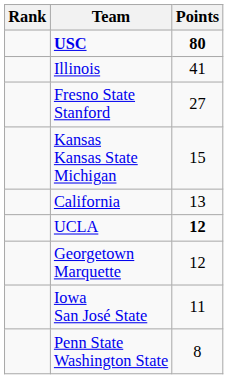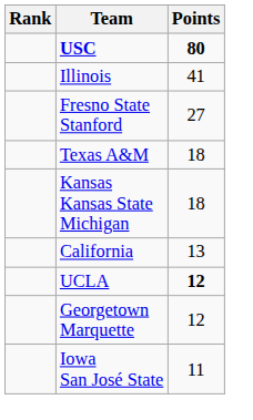 <table class="wikitable sortable" style="text-align:center">
 <tr>
 <th>Rank</th>
 <th>Team</th>
 <th>Points</th>
 </tr>
 <tr>
 <td></td>
 <td align=left><strong><a href='#'>USC</a></strong></td>
 <td><strong>80</strong></td>
 </tr>
 <tr>
 <td></td>
 <td align=left><a href='#'>Illinois</a></td>
 <td>41</td>
 </tr>
 <tr>
 <td></td>
 <td align=left><a href='#'>Fresno State</a><br><a href='#'>Stanford</a></td>
 <td>27</td>
 </tr>
 <tr>
 <td></td>
+<td align=left><a href='#'>Texas A&M</a></td>
+<td>18</td>
+</tr>
+<tr>
+<td></td>
 <td align=left><a href='#'>Kansas</a><br><a href='#'>Kansas State</a><br><a href='#'>Michigan</a></td>
-<td>15</td>
+<td>18</td>
 </tr>
 <tr>
 <td></td>
 <td align=left><a href='#'>California</a></td>
 <td>13</td>
 </tr>
 <tr>
 <td></td>
 <td align=left><a href='#'>UCLA</a></td>
 <td><strong>12</strong></td>
 </tr>
 <tr>
 <td></td>
 <td align=left><a href='#'>Georgetown</a><br><a href='#'>Marquette</a></td>
 <td>12</td>
 </tr>
 <tr>
 <td></td>
 <td align=left><a href='#'>Iowa</a><br><a href='#'>San José State</a></td>
 <td>11</td>
 </tr>
-<tr>
-<td></td>
-<td align=left><a href='#'>Penn State</a><br><a href='#'>Washington State</a></td>
-<td>8</td>
-</tr>
 </table>
